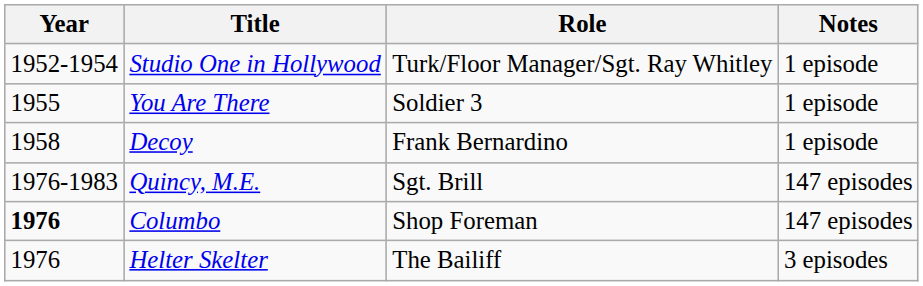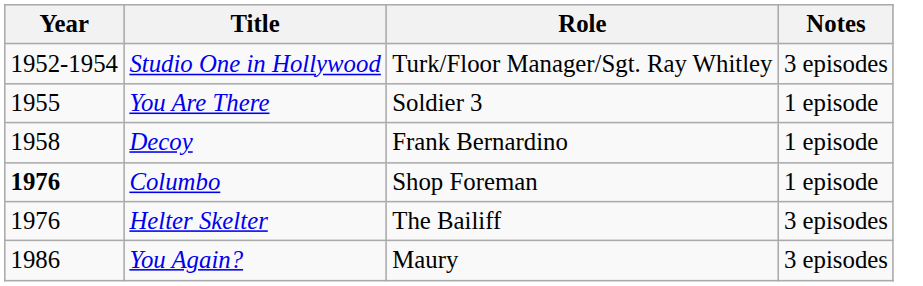 <table class="wikitable">
 <tr>
 <th>Year</th>
 <th>Title</th>
 <th>Role</th>
 <th>Notes</th>
 </tr>
 <tr>
 <td>1952-1954</td>
 <td><em><a href='#'>Studio One in Hollywood</a></em></td>
 <td>Turk/Floor Manager/Sgt. Ray Whitley</td>
-<td>1 episode</td>
+<td>3 episodes</td>
 </tr>
 <tr>
 <td>1955</td>
 <td><em><a href='#'>You Are There</a></em></td>
 <td>Soldier 3</td>
 <td>1 episode</td>
 </tr>
 <tr>
 <td>1958</td>
 <td><em><a href='#'>Decoy</a></em></td>
 <td>Frank Bernardino</td>
 <td>1 episode</td>
 </tr>
 <tr>
-<td>1976-1983</td>
-<td><em><a href='#'>Quincy, M.E.</a></em></td>
-<td>Sgt. Brill</td>
-<td>147 episodes</td>
-</tr>
-<tr>
 <td><strong>1976</strong></td>
 <td><em><a href='#'>Columbo</a></em></td>
 <td>Shop Foreman</td>
-<td>147 episodes</td>
+<td>1 episode</td>
 </tr>
 <tr>
 <td>1976</td>
 <td><em><a href='#'>Helter Skelter</a></em></td>
 <td>The Bailiff</td>
 <td>3 episodes</td>
 </tr>
+<tr>
+<td>1986</td>
+<td><em><a href='#'>You Again?</a></em></td>
+<td>Maury</td>
+<td>3 episodes</td>
+</tr>
 </table>
